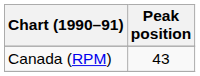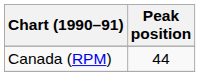 <table class="wikitable sortable">
 <tr>
 <th>Chart (1990–91)</th>
 <th>Peak<br>position</th>
 </tr>
 <tr>
 </tr>
 <tr>
 <td align="left">Canada (<a href='#'>RPM</a>)</td>
-<td align="center">43</td>
+<td align="center">44</td>
 </tr>
 <tr>
 </tr>
 <tr>
 </tr>
 </table>
